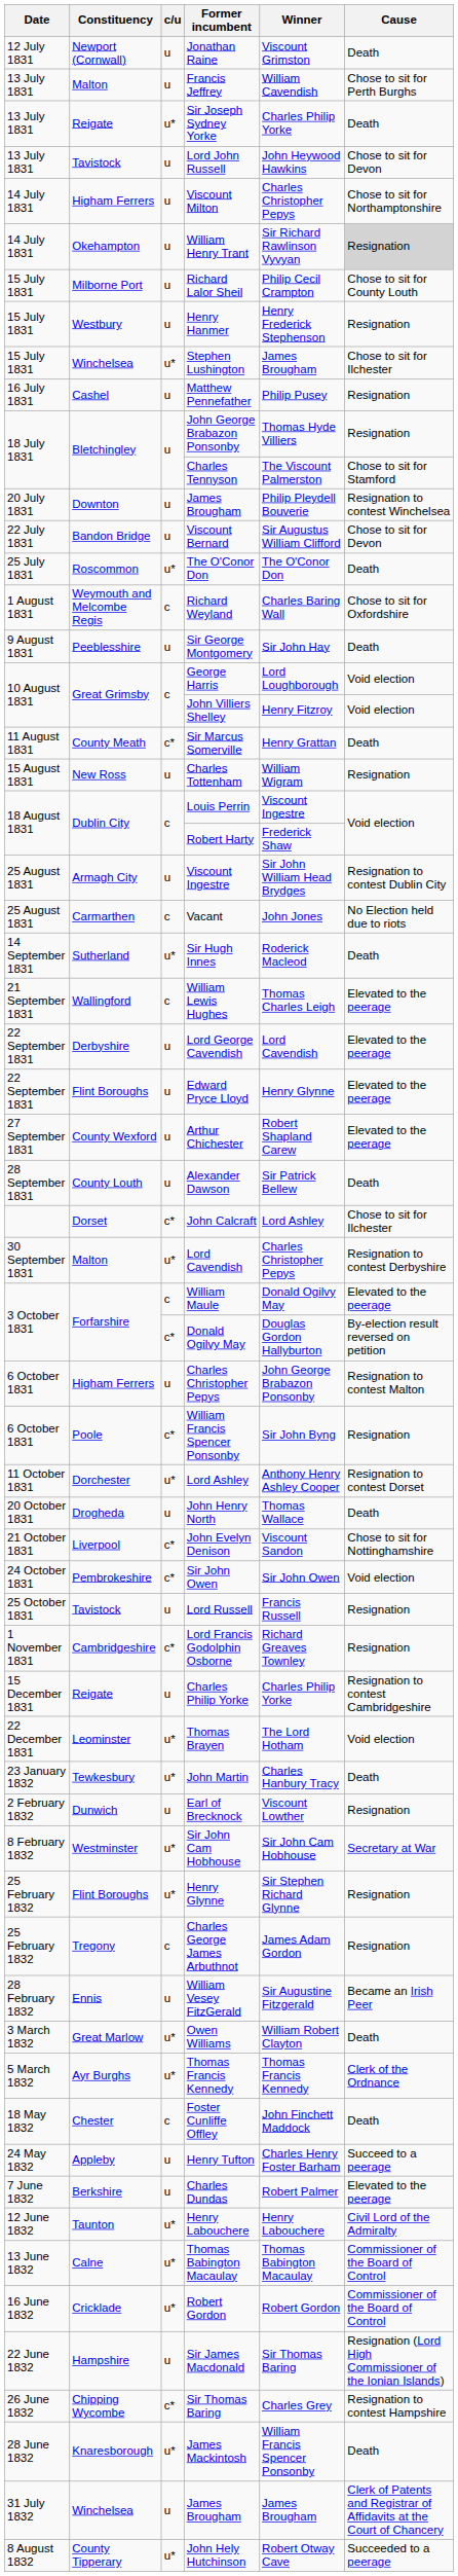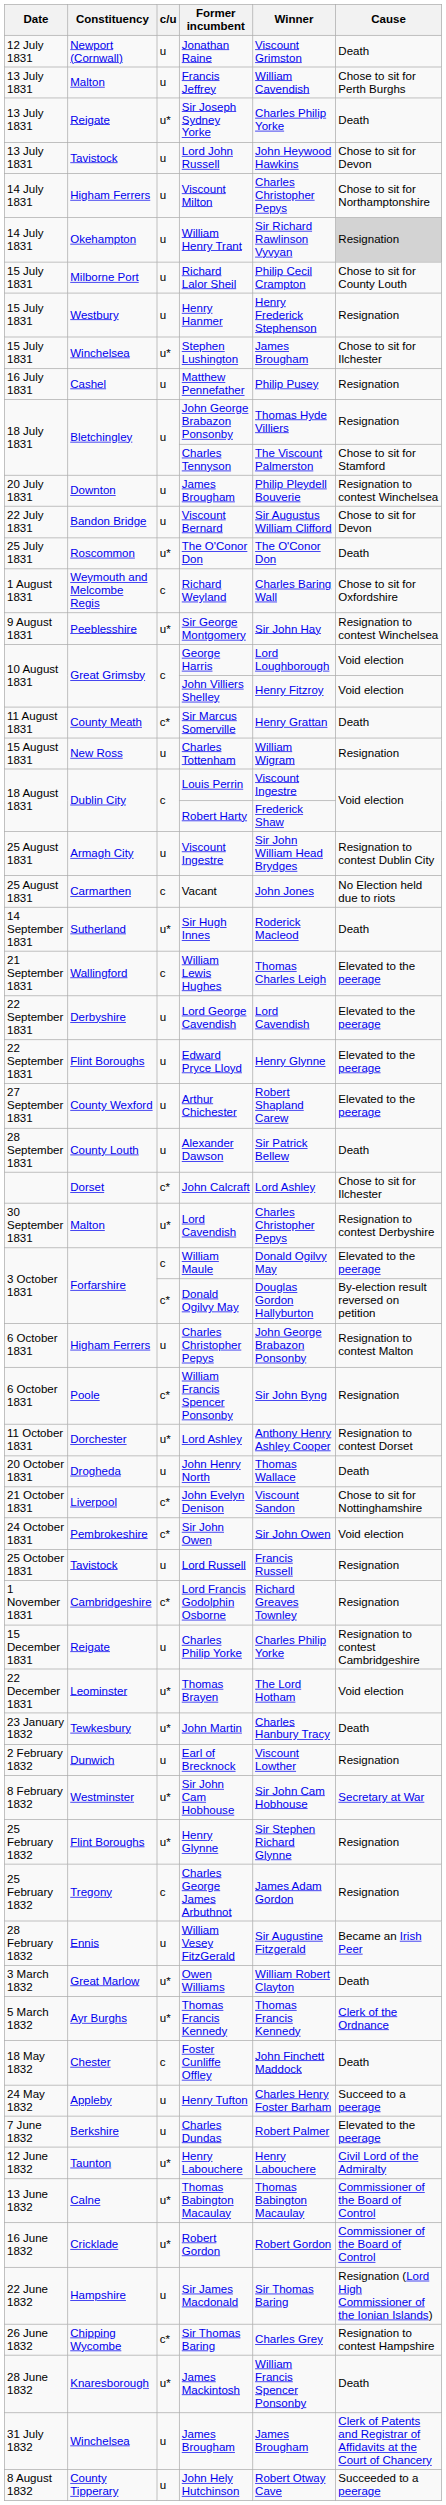 <table class="wikitable">
 <tr>
 <th>Date</th>
 <th>Constituency</th>
 <th>c/u</th>
 <th>Former incumbent</th>
 <th>Winner</th>
 <th>Cause</th>
 </tr>
 <tr>
 <td>12 July 1831</td>
 <td><a href='#'>Newport (Cornwall)</a></td>
 <td>u</td>
 <td><a href='#'>Jonathan Raine</a></td>
 <td><a href='#'>Viscount Grimston</a></td>
 <td>Death</td>
 </tr>
 <tr>
 <td>13 July 1831</td>
 <td><a href='#'>Malton</a></td>
 <td>u</td>
 <td><a href='#'>Francis Jeffrey</a></td>
 <td><a href='#'>William Cavendish</a></td>
 <td>Chose to sit for Perth Burghs</td>
 </tr>
 <tr>
 <td>13 July 1831</td>
 <td><a href='#'>Reigate</a></td>
 <td>u*</td>
 <td><a href='#'>Sir Joseph Sydney Yorke</a></td>
 <td><a href='#'>Charles Philip Yorke</a></td>
 <td>Death</td>
 </tr>
 <tr>
 <td>13 July 1831</td>
 <td><a href='#'>Tavistock</a></td>
 <td>u</td>
 <td><a href='#'>Lord John Russell</a></td>
 <td><a href='#'>John Heywood Hawkins</a></td>
 <td>Chose to sit for Devon</td>
 </tr>
 <tr>
 <td>14 July 1831</td>
 <td><a href='#'>Higham Ferrers</a></td>
 <td>u</td>
 <td><a href='#'>Viscount Milton</a></td>
 <td><a href='#'>Charles Christopher Pepys</a></td>
 <td>Chose to sit for Northamptonshire</td>
 </tr>
 <tr>
 <td>14 July 1831</td>
 <td><a href='#'>Okehampton</a></td>
 <td>u</td>
 <td><a href='#'>William Henry Trant</a></td>
 <td><a href='#'>Sir Richard Rawlinson Vyvyan</a></td>
 <td style="background: lightgrey;">Resignation</td>
 </tr>
 <tr>
 <td>15 July 1831</td>
 <td><a href='#'>Milborne Port</a></td>
 <td>u</td>
 <td><a href='#'>Richard Lalor Sheil</a></td>
 <td><a href='#'>Philip Cecil Crampton</a></td>
 <td>Chose to sit for County Louth</td>
 </tr>
 <tr>
 <td>15 July 1831</td>
 <td><a href='#'>Westbury</a></td>
 <td>u</td>
 <td><a href='#'>Henry Hanmer</a></td>
 <td><a href='#'>Henry Frederick Stephenson</a></td>
 <td>Resignation</td>
 </tr>
 <tr>
 <td>15 July 1831</td>
 <td><a href='#'>Winchelsea</a></td>
 <td>u*</td>
 <td><a href='#'>Stephen Lushington</a></td>
 <td><a href='#'>James Brougham</a></td>
 <td>Chose to sit for Ilchester</td>
 </tr>
 <tr>
 <td>16 July 1831</td>
 <td><a href='#'>Cashel</a></td>
 <td>u</td>
 <td><a href='#'>Matthew Pennefather</a></td>
 <td><a href='#'>Philip Pusey</a></td>
 <td>Resignation</td>
 </tr>
 <tr>
 <td rowspan=2>18 July 1831</td>
 <td rowspan=2><a href='#'>Bletchingley</a></td>
 <td rowspan=2>u</td>
 <td><a href='#'>John George Brabazon Ponsonby</a></td>
 <td><a href='#'>Thomas Hyde Villiers</a></td>
 <td>Resignation</td>
 </tr>
 <tr>
 <td><a href='#'>Charles Tennyson</a></td>
 <td><a href='#'>The Viscount Palmerston</a></td>
 <td>Chose to sit for Stamford</td>
 </tr>
 <tr>
 <td>20 July 1831</td>
 <td><a href='#'>Downton</a></td>
 <td>u</td>
 <td><a href='#'>James Brougham</a></td>
 <td><a href='#'>Philip Pleydell Bouverie</a></td>
 <td>Resignation to contest Winchelsea</td>
 </tr>
 <tr>
 <td>22 July 1831</td>
 <td><a href='#'>Bandon Bridge</a></td>
 <td>u</td>
 <td><a href='#'>Viscount Bernard</a></td>
 <td><a href='#'>Sir Augustus William Clifford</a></td>
 <td>Chose to sit for Devon</td>
 </tr>
 <tr>
 <td>25 July 1831</td>
 <td><a href='#'>Roscommon</a></td>
 <td>u*</td>
 <td><a href='#'>The O'Conor Don</a></td>
 <td><a href='#'>The O'Conor Don</a></td>
 <td>Death</td>
 </tr>
 <tr>
 <td>1 August 1831</td>
 <td><a href='#'>Weymouth and Melcombe Regis</a></td>
 <td>c</td>
 <td><a href='#'>Richard Weyland</a></td>
 <td><a href='#'>Charles Baring Wall</a></td>
 <td>Chose to sit for Oxfordshire</td>
 </tr>
 <tr>
 <td>9 August 1831</td>
 <td><a href='#'>Peeblesshire</a></td>
-<td>u</td>
+<td>u*</td>
 <td><a href='#'>Sir George Montgomery</a></td>
 <td><a href='#'>Sir John Hay</a></td>
-<td>Death</td>
+<td>Resignation to contest Winchelsea</td>
 </tr>
 <tr>
 <td rowspan=2>10 August 1831</td>
 <td rowspan=2><a href='#'>Great Grimsby</a></td>
 <td rowspan=2>c</td>
 <td><a href='#'>George Harris</a></td>
 <td><a href='#'>Lord Loughborough</a></td>
 <td>Void election</td>
 </tr>
 <tr>
 <td><a href='#'>John Villiers Shelley</a></td>
 <td><a href='#'>Henry Fitzroy</a></td>
 <td>Void election</td>
 </tr>
 <tr>
 <td>11 August 1831</td>
 <td><a href='#'>County Meath</a></td>
 <td>c*</td>
 <td><a href='#'>Sir Marcus Somerville</a></td>
 <td><a href='#'>Henry Grattan</a></td>
 <td>Death</td>
 </tr>
 <tr>
 <td>15 August 1831</td>
 <td><a href='#'>New Ross</a></td>
 <td>u</td>
 <td><a href='#'>Charles Tottenham</a></td>
 <td><a href='#'>William Wigram</a></td>
 <td>Resignation</td>
 </tr>
 <tr>
 <td rowspan=2>18 August 1831</td>
 <td rowspan=2><a href='#'>Dublin City</a></td>
 <td rowspan=2>c</td>
 <td><a href='#'>Louis Perrin</a></td>
 <td><a href='#'>Viscount Ingestre</a></td>
 <td rowspan=2>Void election</td>
 </tr>
 <tr>
 <td><a href='#'>Robert Harty</a></td>
 <td><a href='#'>Frederick Shaw</a></td>
 </tr>
 <tr>
 <td>25 August 1831</td>
 <td><a href='#'>Armagh City</a></td>
 <td>u</td>
 <td><a href='#'>Viscount Ingestre</a></td>
 <td><a href='#'>Sir John William Head Brydges</a></td>
 <td>Resignation to contest Dublin City</td>
 </tr>
 <tr>
 <td>25 August 1831</td>
 <td><a href='#'>Carmarthen</a></td>
 <td>c</td>
 <td>Vacant</td>
 <td><a href='#'>John Jones</a></td>
 <td>No Election held due to riots</td>
 </tr>
 <tr>
 <td>14 September 1831</td>
 <td><a href='#'>Sutherland</a></td>
 <td>u*</td>
 <td><a href='#'>Sir Hugh Innes</a></td>
 <td><a href='#'>Roderick Macleod</a></td>
 <td>Death</td>
 </tr>
 <tr>
 <td>21 September 1831</td>
 <td><a href='#'>Wallingford</a></td>
 <td>c</td>
 <td><a href='#'>William Lewis Hughes</a></td>
 <td><a href='#'>Thomas Charles Leigh</a></td>
 <td>Elevated to the <a href='#'>peerage</a></td>
 </tr>
 <tr>
 <td>22 September 1831</td>
 <td><a href='#'>Derbyshire</a></td>
 <td>u</td>
 <td><a href='#'>Lord George Cavendish</a></td>
 <td><a href='#'>Lord Cavendish</a></td>
 <td>Elevated to the <a href='#'>peerage</a></td>
 </tr>
 <tr>
 <td>22 September 1831</td>
 <td><a href='#'>Flint Boroughs</a></td>
 <td>u</td>
 <td><a href='#'>Edward Pryce Lloyd</a></td>
 <td><a href='#'>Henry Glynne</a></td>
 <td>Elevated to the <a href='#'>peerage</a></td>
 </tr>
 <tr>
 <td>27 September 1831</td>
 <td><a href='#'>County Wexford</a></td>
 <td>u</td>
 <td><a href='#'>Arthur Chichester</a></td>
 <td><a href='#'>Robert Shapland Carew</a></td>
 <td>Elevated to the <a href='#'>peerage</a></td>
 </tr>
 <tr>
 <td>28 September 1831</td>
 <td><a href='#'>County Louth</a></td>
 <td>u</td>
 <td><a href='#'>Alexander Dawson</a></td>
 <td><a href='#'>Sir Patrick Bellew</a></td>
 <td>Death</td>
 </tr>
 <tr>
 <td></td>
 <td><a href='#'>Dorset</a></td>
 <td>c*</td>
 <td><a href='#'>John Calcraft</a></td>
 <td><a href='#'>Lord Ashley</a></td>
 <td>Chose to sit for Ilchester</td>
 </tr>
 <tr>
 <td>30 September 1831</td>
 <td><a href='#'>Malton</a></td>
 <td>u*</td>
 <td><a href='#'>Lord Cavendish</a></td>
 <td><a href='#'>Charles Christopher Pepys</a></td>
 <td>Resignation to contest Derbyshire</td>
 </tr>
 <tr>
 <td rowspan=2>3 October 1831</td>
 <td rowspan=2><a href='#'>Forfarshire</a></td>
 <td>c</td>
 <td><a href='#'>William Maule</a></td>
 <td><a href='#'>Donald Ogilvy May</a></td>
 <td>Elevated to the <a href='#'>peerage</a></td>
 </tr>
 <tr>
 <td>c*</td>
 <td><a href='#'>Donald Ogilvy May</a></td>
 <td><a href='#'>Douglas Gordon Hallyburton</a></td>
 <td>By-election result reversed on petition</td>
 </tr>
 <tr>
 <td>6 October 1831</td>
 <td><a href='#'>Higham Ferrers</a></td>
 <td>u</td>
 <td><a href='#'>Charles Christopher Pepys</a></td>
 <td><a href='#'>John George Brabazon Ponsonby</a></td>
 <td>Resignation to contest Malton</td>
 </tr>
 <tr>
 <td>6 October 1831</td>
 <td><a href='#'>Poole</a></td>
 <td>c*</td>
 <td><a href='#'>William Francis Spencer Ponsonby</a></td>
 <td><a href='#'>Sir John Byng</a></td>
 <td>Resignation</td>
 </tr>
 <tr>
 <td>11 October 1831</td>
 <td><a href='#'>Dorchester</a></td>
 <td>u*</td>
 <td><a href='#'>Lord Ashley</a></td>
 <td><a href='#'>Anthony Henry Ashley Cooper</a></td>
 <td>Resignation to contest Dorset</td>
 </tr>
 <tr>
 <td>20 October 1831</td>
 <td><a href='#'>Drogheda</a></td>
 <td>u</td>
 <td><a href='#'>John Henry North</a></td>
 <td><a href='#'>Thomas Wallace</a></td>
 <td>Death</td>
 </tr>
 <tr>
 <td>21 October 1831</td>
 <td><a href='#'>Liverpool</a></td>
 <td>c*</td>
 <td><a href='#'>John Evelyn Denison</a></td>
 <td><a href='#'>Viscount Sandon</a></td>
 <td>Chose to sit for Nottinghamshire</td>
 </tr>
 <tr>
 <td>24 October 1831</td>
 <td><a href='#'>Pembrokeshire</a></td>
 <td>c*</td>
 <td><a href='#'>Sir John Owen</a></td>
 <td><a href='#'>Sir John Owen</a></td>
 <td>Void election</td>
 </tr>
 <tr>
 <td>25 October 1831</td>
 <td><a href='#'>Tavistock</a></td>
 <td>u</td>
 <td><a href='#'>Lord Russell</a></td>
 <td><a href='#'>Francis Russell</a></td>
 <td>Resignation</td>
 </tr>
 <tr>
 <td>1 November 1831</td>
 <td><a href='#'>Cambridgeshire</a></td>
 <td>c*</td>
 <td><a href='#'>Lord Francis Godolphin Osborne</a></td>
 <td><a href='#'>Richard Greaves Townley</a></td>
 <td>Resignation</td>
 </tr>
 <tr>
 <td>15 December 1831</td>
 <td><a href='#'>Reigate</a></td>
 <td>u</td>
 <td><a href='#'>Charles Philip Yorke</a></td>
 <td><a href='#'>Charles Philip Yorke</a></td>
 <td>Resignation to contest Cambridgeshire</td>
 </tr>
 <tr>
 <td>22 December 1831</td>
 <td><a href='#'>Leominster</a></td>
 <td>u*</td>
 <td><a href='#'>Thomas Brayen</a></td>
 <td><a href='#'>The Lord Hotham</a></td>
 <td>Void election</td>
 </tr>
 <tr>
 <td>23 January 1832</td>
 <td><a href='#'>Tewkesbury</a></td>
 <td>u*</td>
 <td><a href='#'>John Martin</a></td>
 <td><a href='#'>Charles Hanbury Tracy</a></td>
 <td>Death</td>
 </tr>
 <tr>
 <td>2 February 1832</td>
 <td><a href='#'>Dunwich</a></td>
 <td>u</td>
 <td><a href='#'>Earl of Brecknock</a></td>
 <td><a href='#'>Viscount Lowther</a></td>
 <td>Resignation</td>
 </tr>
 <tr>
 <td>8 February 1832</td>
 <td><a href='#'>Westminster</a></td>
 <td>u*</td>
 <td><a href='#'>Sir John Cam Hobhouse</a></td>
 <td><a href='#'>Sir John Cam Hobhouse</a></td>
 <td><a href='#'>Secretary at War</a></td>
 </tr>
 <tr>
 <td>25 February 1832</td>
 <td><a href='#'>Flint Boroughs</a></td>
 <td>u*</td>
 <td><a href='#'>Henry Glynne</a></td>
 <td><a href='#'>Sir Stephen Richard Glynne</a></td>
 <td>Resignation</td>
 </tr>
 <tr>
 <td>25 February 1832</td>
 <td><a href='#'>Tregony</a></td>
 <td>c</td>
 <td><a href='#'>Charles George James Arbuthnot</a></td>
 <td><a href='#'>James Adam Gordon</a></td>
 <td>Resignation</td>
 </tr>
 <tr>
 <td>28 February 1832</td>
 <td><a href='#'>Ennis</a></td>
 <td>u</td>
 <td><a href='#'>William Vesey FitzGerald</a></td>
 <td><a href='#'>Sir Augustine Fitzgerald</a></td>
 <td>Became an <a href='#'>Irish Peer</a></td>
 </tr>
 <tr>
 <td>3 March 1832</td>
 <td><a href='#'>Great Marlow</a></td>
 <td>u*</td>
 <td><a href='#'>Owen Williams</a></td>
 <td><a href='#'>William Robert Clayton</a></td>
 <td>Death</td>
 </tr>
 <tr>
 <td>5 March 1832</td>
 <td><a href='#'>Ayr Burghs</a></td>
 <td>u*</td>
 <td><a href='#'>Thomas Francis Kennedy</a></td>
 <td><a href='#'>Thomas Francis Kennedy</a></td>
 <td><a href='#'>Clerk of the Ordnance</a></td>
 </tr>
 <tr>
 <td>18 May 1832</td>
 <td><a href='#'>Chester</a></td>
 <td>c</td>
 <td><a href='#'>Foster Cunliffe Offley</a></td>
 <td><a href='#'>John Finchett Maddock</a></td>
 <td>Death</td>
 </tr>
 <tr>
 <td>24 May 1832</td>
 <td><a href='#'>Appleby</a></td>
 <td>u</td>
 <td><a href='#'>Henry Tufton</a></td>
 <td><a href='#'>Charles Henry Foster Barham</a></td>
 <td>Succeed to a <a href='#'>peerage</a></td>
 </tr>
 <tr>
 <td>7 June 1832</td>
 <td><a href='#'>Berkshire</a></td>
 <td>u</td>
 <td><a href='#'>Charles Dundas</a></td>
 <td><a href='#'>Robert Palmer</a></td>
 <td>Elevated to the <a href='#'>peerage</a></td>
 </tr>
 <tr>
 <td>12 June 1832</td>
 <td><a href='#'>Taunton</a></td>
 <td>u*</td>
 <td><a href='#'>Henry Labouchere</a></td>
 <td><a href='#'>Henry Labouchere</a></td>
 <td><a href='#'>Civil Lord of the Admiralty</a></td>
 </tr>
 <tr>
 <td>13 June 1832</td>
 <td><a href='#'>Calne</a></td>
 <td>u*</td>
 <td><a href='#'>Thomas Babington Macaulay</a></td>
 <td><a href='#'>Thomas Babington Macaulay</a></td>
 <td><a href='#'>Commissioner of the Board of Control</a></td>
 </tr>
 <tr>
 <td>16 June 1832</td>
 <td><a href='#'>Cricklade</a></td>
 <td>u*</td>
 <td><a href='#'>Robert Gordon</a></td>
 <td><a href='#'>Robert Gordon</a></td>
 <td><a href='#'>Commissioner of the Board of Control</a></td>
 </tr>
 <tr>
 <td>22 June 1832</td>
 <td><a href='#'>Hampshire</a></td>
 <td>u</td>
 <td><a href='#'>Sir James Macdonald</a></td>
 <td><a href='#'>Sir Thomas Baring</a></td>
 <td>Resignation (<a href='#'>Lord High Commissioner of the Ionian Islands</a>)</td>
 </tr>
 <tr>
 <td>26 June 1832</td>
 <td><a href='#'>Chipping Wycombe</a></td>
 <td>c*</td>
 <td><a href='#'>Sir Thomas Baring</a></td>
 <td><a href='#'>Charles Grey</a></td>
 <td>Resignation to contest Hampshire</td>
 </tr>
 <tr>
 <td>28 June 1832</td>
 <td><a href='#'>Knaresborough</a></td>
 <td>u*</td>
 <td><a href='#'>James Mackintosh</a></td>
 <td><a href='#'>William Francis Spencer Ponsonby</a></td>
 <td>Death</td>
 </tr>
 <tr>
 <td>31 July 1832</td>
 <td><a href='#'>Winchelsea</a></td>
 <td>u</td>
 <td><a href='#'>James Brougham</a></td>
 <td><a href='#'>James Brougham</a></td>
 <td><a href='#'>Clerk of Patents and Registrar of Affidavits at the Court of Chancery</a></td>
 </tr>
 <tr>
 <td>8 August 1832</td>
 <td><a href='#'>County Tipperary</a></td>
-<td>u*</td>
+<td>u</td>
 <td><a href='#'>John Hely Hutchinson</a></td>
 <td><a href='#'>Robert Otway Cave</a></td>
 <td>Succeeded to a <a href='#'>peerage</a></td>
 </tr>
 </table>
